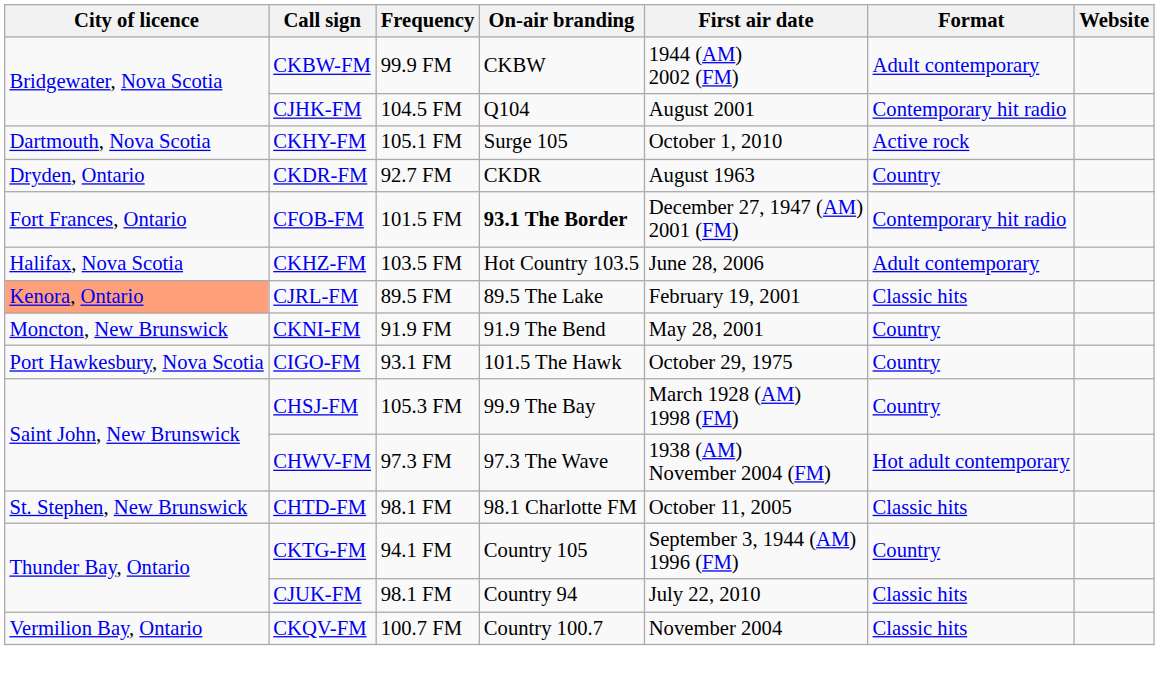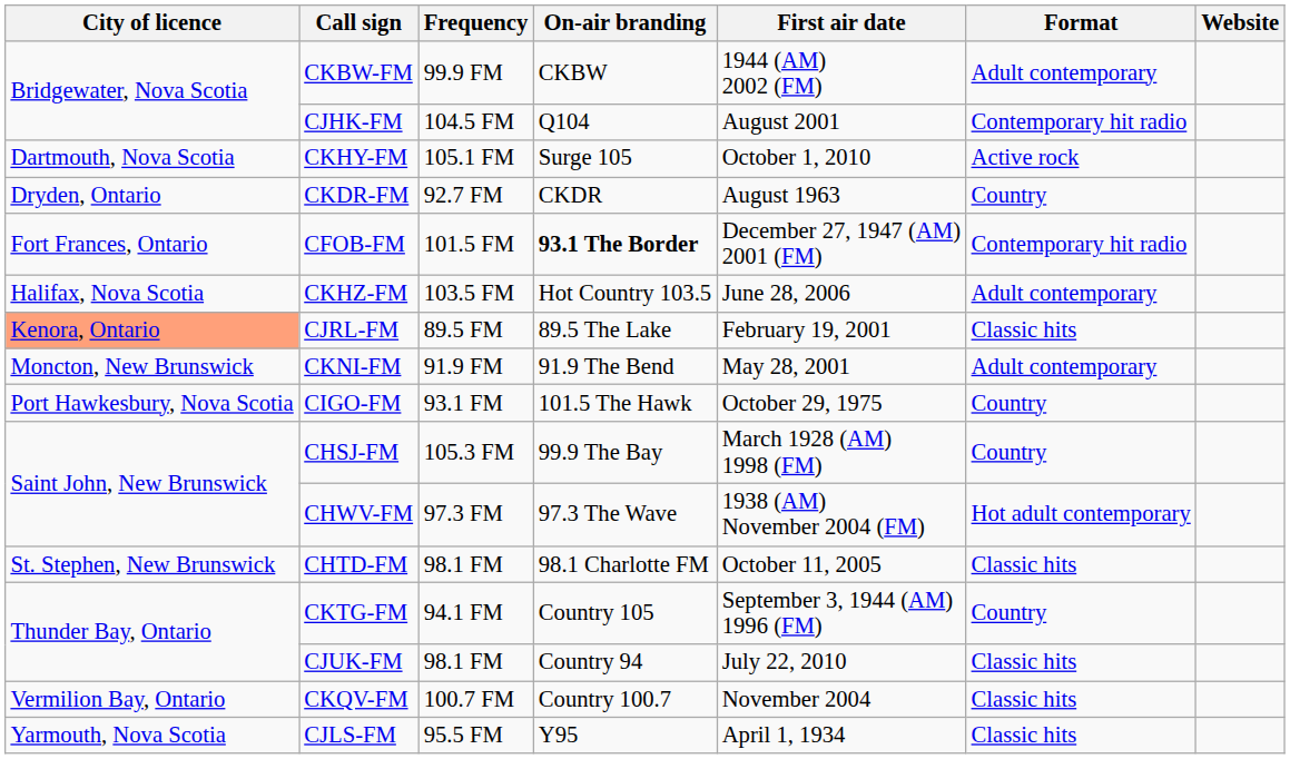 <table class="wikitable sortable collapsible" border="1">
 <tr>
 <th scope="col">City of licence</th>
 <th scope="col">Call sign</th>
 <th scope="col">Frequency</th>
 <th class="unsortable" scope="col">On-air branding</th>
 <th scope="col">First air date</th>
 <th scope="col">Format</th>
 <th>Website</th>
 </tr>
 <tr>
 <td rowspan="2"><a href='#'>Bridgewater</a>, <a href='#'>Nova Scotia</a></td>
 <td><a href='#'>CKBW-FM</a></td>
 <td>99.9 FM</td>
 <td>CKBW</td>
 <td>1944 (<a href='#'>AM</a>)<br>2002 (<a href='#'>FM</a>)</td>
 <td><a href='#'>Adult contemporary</a></td>
 <td></td>
 </tr>
 <tr>
 <td><a href='#'>CJHK-FM</a></td>
 <td>104.5 FM</td>
 <td>Q104</td>
 <td>August 2001</td>
 <td><a href='#'>Contemporary hit radio</a></td>
 <td></td>
 </tr>
 <tr>
 <td><a href='#'>Dartmouth</a>, <a href='#'>Nova Scotia</a></td>
 <td><a href='#'>CKHY-FM</a></td>
 <td>105.1 FM</td>
 <td>Surge 105</td>
 <td>October 1, 2010</td>
 <td><a href='#'>Active rock</a></td>
 <td></td>
 </tr>
 <tr>
 <td><a href='#'>Dryden</a>, <a href='#'>Ontario</a></td>
 <td><a href='#'>CKDR-FM</a></td>
 <td>92.7 FM</td>
 <td>CKDR</td>
 <td>August 1963</td>
 <td><a href='#'>Country</a></td>
 <td></td>
 </tr>
 <tr>
 <td><a href='#'>Fort Frances</a>, <a href='#'>Ontario</a></td>
 <td><a href='#'>CFOB-FM</a></td>
 <td>101.5 FM</td>
 <td><strong>93.1 The Border</strong></td>
 <td>December 27, 1947 (<a href='#'>AM</a>)<br>2001 (<a href='#'>FM</a>)</td>
 <td><a href='#'>Contemporary hit radio</a></td>
 <td></td>
 </tr>
 <tr>
 <td><a href='#'>Halifax</a>, <a href='#'>Nova Scotia</a></td>
 <td><a href='#'>CKHZ-FM</a></td>
 <td>103.5 FM</td>
 <td>Hot Country 103.5</td>
 <td>June 28, 2006</td>
 <td><a href='#'>Adult contemporary</a></td>
 <td></td>
 </tr>
 <tr>
 <td style="background: lightsalmon;"><a href='#'>Kenora</a>, <a href='#'>Ontario</a></td>
 <td><a href='#'>CJRL-FM</a></td>
 <td>89.5 FM</td>
 <td>89.5 The Lake</td>
 <td>February 19, 2001</td>
 <td><a href='#'>Classic hits</a></td>
 <td></td>
 </tr>
 <tr>
 <td><a href='#'>Moncton</a>, <a href='#'>New Brunswick</a></td>
 <td><a href='#'>CKNI-FM</a></td>
 <td>91.9 FM</td>
 <td>91.9 The Bend</td>
 <td>May 28, 2001</td>
-<td><a href='#'>Country</a></td>
+<td><a href='#'>Adult contemporary</a></td>
 <td></td>
 </tr>
 <tr>
 <td><a href='#'>Port Hawkesbury</a>, <a href='#'>Nova Scotia</a></td>
 <td><a href='#'>CIGO-FM</a></td>
 <td>93.1 FM</td>
 <td>101.5 The Hawk</td>
 <td>October 29, 1975</td>
 <td><a href='#'>Country</a></td>
 <td></td>
 </tr>
 <tr>
 <td rowspan="2"><a href='#'>Saint John</a>, <a href='#'>New Brunswick</a></td>
 <td><a href='#'>CHSJ-FM</a></td>
 <td>105.3 FM</td>
 <td>99.9 The Bay</td>
 <td>March 1928 (<a href='#'>AM</a>)<br>1998 (<a href='#'>FM</a>)</td>
 <td><a href='#'>Country</a></td>
 <td></td>
 </tr>
 <tr>
 <td><a href='#'>CHWV-FM</a></td>
 <td>97.3 FM</td>
 <td>97.3 The Wave</td>
 <td>1938 (<a href='#'>AM</a>)<br>November 2004 (<a href='#'>FM</a>)</td>
 <td><a href='#'>Hot adult contemporary</a></td>
 <td></td>
 </tr>
 <tr>
 <td><a href='#'>St. Stephen</a>, <a href='#'>New Brunswick</a></td>
 <td><a href='#'>CHTD-FM</a></td>
 <td>98.1 FM</td>
 <td>98.1 Charlotte FM</td>
 <td>October 11, 2005</td>
 <td><a href='#'>Classic hits</a></td>
 <td></td>
 </tr>
 <tr>
 <td rowspan="2"><a href='#'>Thunder Bay</a>, <a href='#'>Ontario</a></td>
 <td><a href='#'>CKTG-FM</a></td>
 <td>94.1 FM</td>
 <td>Country 105</td>
 <td>September 3, 1944 (<a href='#'>AM</a>)<br>1996 (<a href='#'>FM</a>)</td>
 <td><a href='#'>Country</a></td>
 <td></td>
 </tr>
 <tr>
 <td><a href='#'>CJUK-FM</a></td>
 <td>98.1 FM</td>
 <td>Country 94</td>
 <td>July 22, 2010</td>
 <td><a href='#'>Classic hits</a></td>
 <td></td>
 </tr>
 <tr>
 <td><a href='#'>Vermilion Bay</a>, <a href='#'>Ontario</a></td>
 <td><a href='#'>CKQV-FM</a></td>
 <td>100.7 FM</td>
 <td>Country 100.7</td>
 <td>November 2004</td>
 <td><a href='#'>Classic hits</a></td>
 <td></td>
 </tr>
+<tr>
+<td><a href='#'>Yarmouth</a>, <a href='#'>Nova Scotia</a></td>
+<td><a href='#'>CJLS-FM</a></td>
+<td>95.5 FM</td>
+<td>Y95</td>
+<td>April 1, 1934</td>
+<td><a href='#'>Classic hits</a></td>
+<td></td>
+</tr>
 </table>
